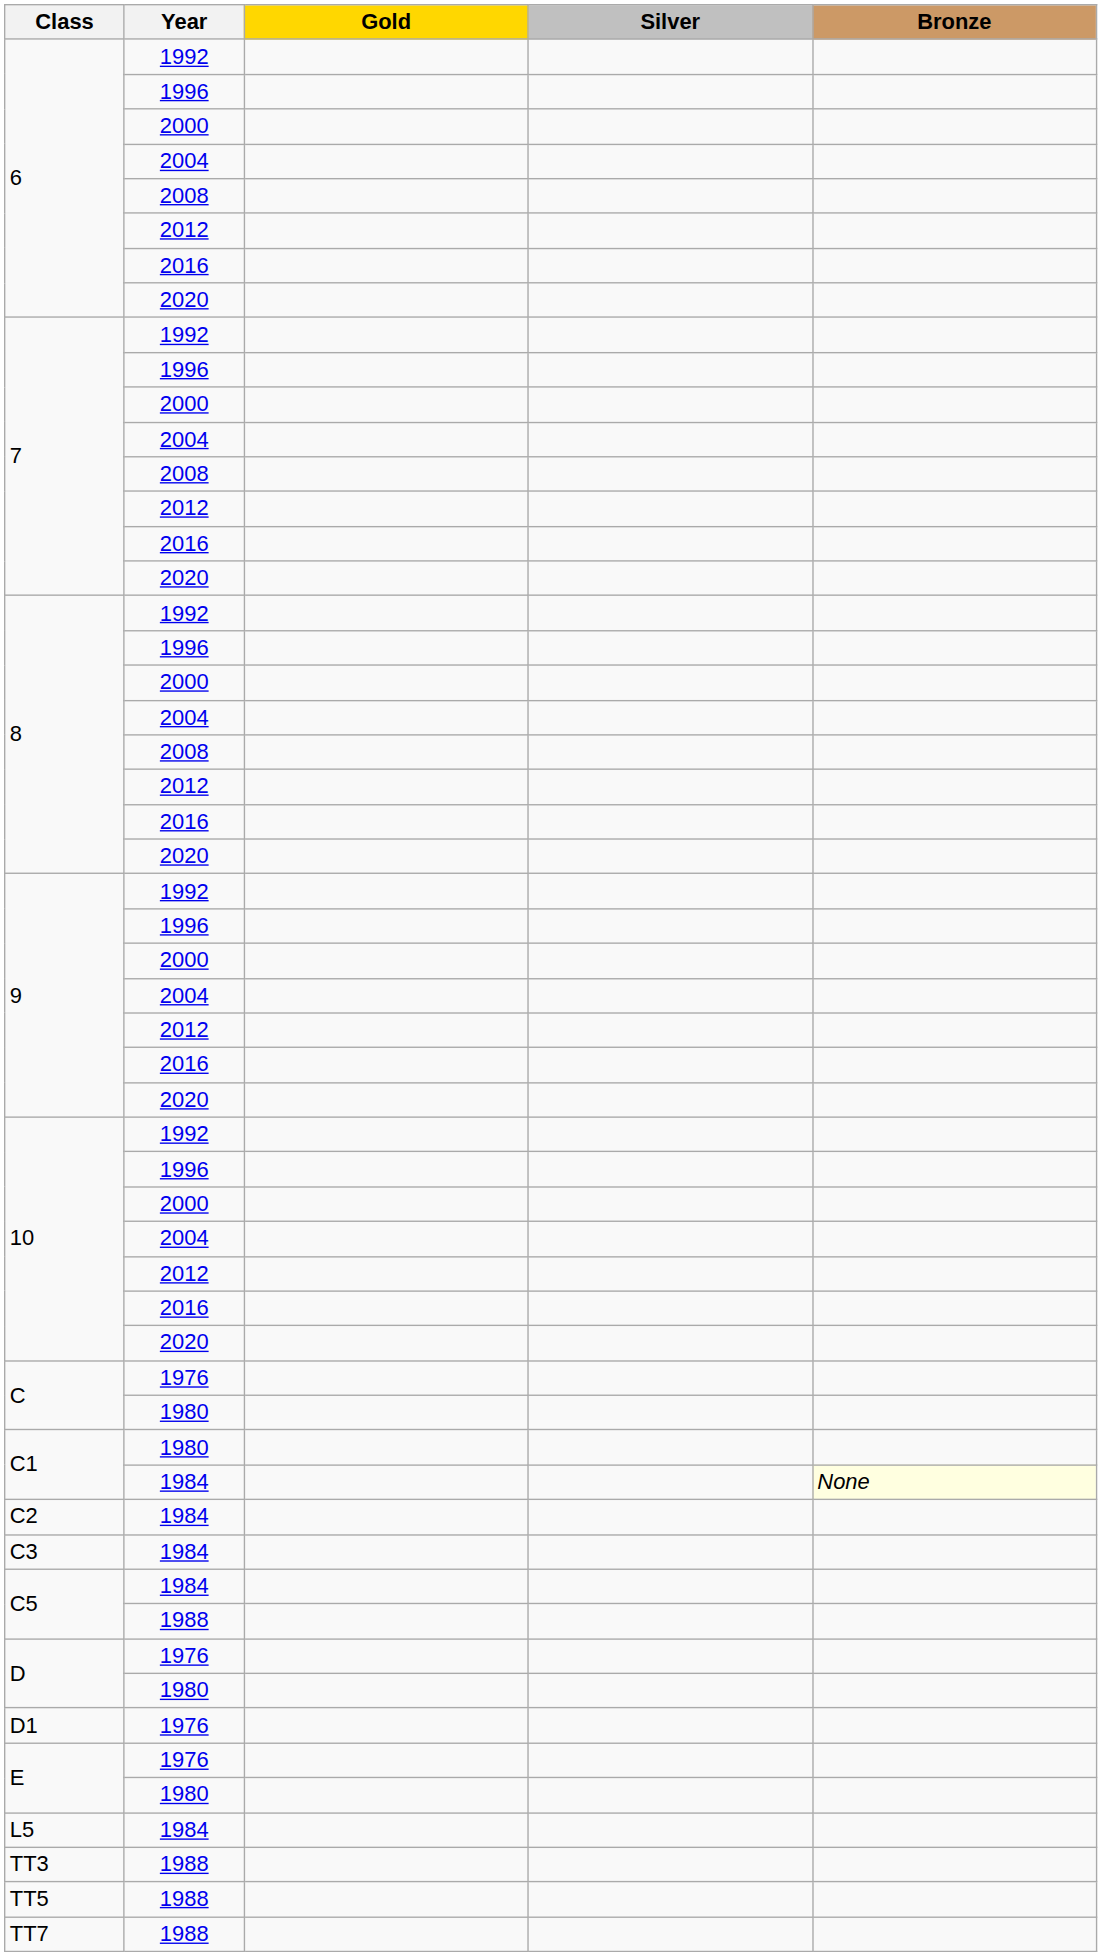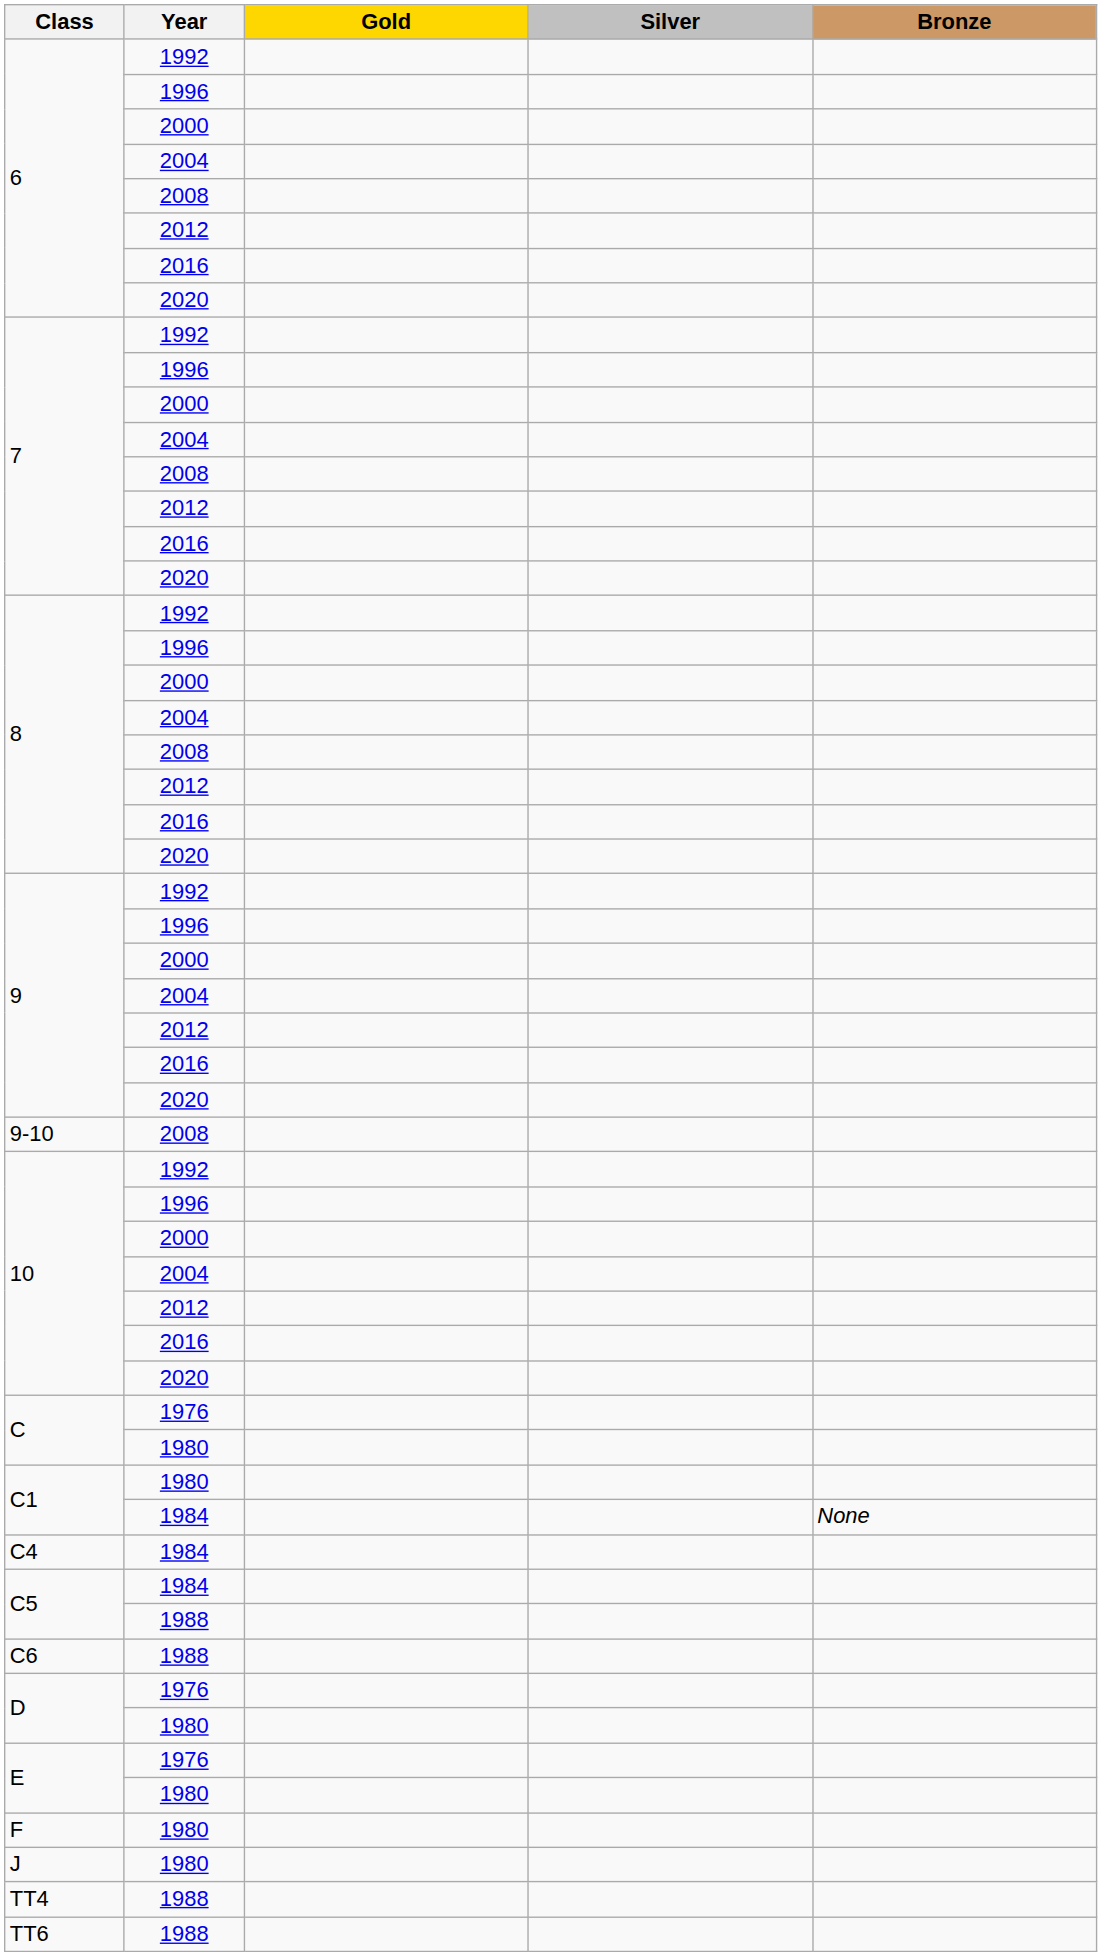 <table class="wikitable">
 <tr>
 <th width=80>Class</th>
 <th width=80>Year</th>
 <td width=200 align=center bgcolor=gold><strong>Gold</strong></td>
 <td width=200 align=center bgcolor=silver><strong>Silver</strong></td>
 <td width=200 align=center bgcolor=cc9966><strong>Bronze</strong></td>
 </tr>
 <tr>
 <td rowspan=8>6</td>
 <td align=center><a href='#'>1992</a></td>
 <td></td>
 <td></td>
 <td><br></td>
 </tr>
 <tr>
 <td align=center><a href='#'>1996</a></td>
 <td></td>
 <td></td>
 <td></td>
 </tr>
 <tr>
 <td align=center><a href='#'>2000</a></td>
 <td></td>
 <td></td>
 <td></td>
 </tr>
 <tr>
 <td align=center><a href='#'>2004</a></td>
 <td></td>
 <td></td>
 <td></td>
 </tr>
 <tr>
 <td align=center><a href='#'>2008</a></td>
 <td></td>
 <td></td>
 <td></td>
 </tr>
 <tr>
 <td align=center><a href='#'>2012</a></td>
 <td></td>
 <td></td>
 <td></td>
 </tr>
 <tr>
 <td align=center><a href='#'>2016</a></td>
 <td></td>
 <td></td>
 <td></td>
 </tr>
 <tr>
 <td align=center><a href='#'>2020</a></td>
 <td></td>
 <td></td>
 <td><br></td>
 </tr>
 <tr>
 <td rowspan=8>7</td>
 <td align=center><a href='#'>1992</a></td>
 <td></td>
 <td></td>
 <td><br></td>
 </tr>
 <tr>
 <td align=center><a href='#'>1996</a></td>
 <td></td>
 <td></td>
 <td></td>
 </tr>
 <tr>
 <td align=center><a href='#'>2000</a></td>
 <td></td>
 <td></td>
 <td></td>
 </tr>
 <tr>
 <td align=center><a href='#'>2004</a></td>
 <td></td>
 <td></td>
 <td></td>
 </tr>
 <tr>
 <td align=center><a href='#'>2008</a></td>
 <td></td>
 <td></td>
 <td></td>
 </tr>
 <tr>
 <td align=center><a href='#'>2012</a></td>
 <td></td>
 <td></td>
 <td></td>
 </tr>
 <tr>
 <td align=center><a href='#'>2016</a></td>
 <td></td>
 <td></td>
 <td></td>
 </tr>
 <tr>
 <td align=center><a href='#'>2020</a></td>
 <td></td>
 <td></td>
 <td><br></td>
 </tr>
 <tr>
 <td rowspan=8>8</td>
 <td align=center><a href='#'>1992</a></td>
 <td></td>
 <td></td>
 <td><br></td>
 </tr>
 <tr>
 <td align=center><a href='#'>1996</a></td>
 <td></td>
 <td></td>
 <td><br></td>
 </tr>
 <tr>
 <td align=center><a href='#'>2000</a></td>
 <td></td>
 <td></td>
 <td></td>
 </tr>
 <tr>
 <td align=center><a href='#'>2004</a></td>
 <td></td>
 <td></td>
 <td></td>
 </tr>
 <tr>
 <td align=center><a href='#'>2008</a></td>
 <td></td>
 <td></td>
 <td></td>
 </tr>
 <tr>
 <td align=center><a href='#'>2012</a></td>
 <td></td>
 <td></td>
 <td></td>
 </tr>
 <tr>
 <td align=center><a href='#'>2016</a></td>
 <td></td>
 <td></td>
 <td></td>
 </tr>
 <tr>
 <td align=center><a href='#'>2020</a></td>
 <td></td>
 <td></td>
 <td><br></td>
 </tr>
 <tr>
 <td rowspan=7>9</td>
 <td align=center><a href='#'>1992</a></td>
 <td></td>
 <td></td>
 <td><br></td>
 </tr>
 <tr>
 <td align=center><a href='#'>1996</a></td>
 <td></td>
 <td></td>
 <td><br></td>
 </tr>
 <tr>
 <td align=center><a href='#'>2000</a></td>
 <td></td>
 <td></td>
 <td></td>
 </tr>
 <tr>
 <td align=center><a href='#'>2004</a></td>
 <td></td>
 <td></td>
 <td></td>
 </tr>
 <tr>
 <td align=center><a href='#'>2012</a></td>
 <td></td>
 <td></td>
 <td></td>
 </tr>
 <tr>
 <td align=center><a href='#'>2016</a></td>
 <td></td>
 <td></td>
 <td></td>
 </tr>
 <tr>
 <td align=center><a href='#'>2020</a></td>
 <td></td>
 <td></td>
 <td><br></td>
 </tr>
 <tr>
+<td>9-10</td>
+<td align=center><a href='#'>2008</a></td>
+<td></td>
+<td></td>
+<td></td>
+</tr>
+<tr>
 <td rowspan=7>10</td>
 <td align=center><a href='#'>1992</a></td>
 <td></td>
 <td></td>
 <td><br></td>
 </tr>
 <tr>
 <td align=center><a href='#'>1996</a></td>
 <td></td>
 <td></td>
 <td><br></td>
 </tr>
 <tr>
 <td align=center><a href='#'>2000</a></td>
 <td></td>
 <td></td>
 <td></td>
 </tr>
 <tr>
 <td align=center><a href='#'>2004</a></td>
 <td></td>
 <td></td>
 <td></td>
 </tr>
 <tr>
 <td align=center><a href='#'>2012</a></td>
 <td></td>
 <td></td>
 <td></td>
 </tr>
 <tr>
 <td align=center><a href='#'>2016</a></td>
 <td></td>
 <td></td>
 <td></td>
 </tr>
 <tr>
 <td align=center><a href='#'>2020</a></td>
 <td></td>
 <td></td>
 <td><br></td>
 </tr>
 <tr>
 <td rowspan=2>C</td>
 <td align=center><a href='#'>1976</a></td>
 <td></td>
 <td></td>
 <td></td>
 </tr>
 <tr>
 <td align=center><a href='#'>1980</a></td>
 <td></td>
 <td></td>
 <td></td>
 </tr>
 <tr>
 <td rowspan=2>C1</td>
 <td align=center><a href='#'>1980</a></td>
 <td></td>
 <td></td>
 <td></td>
 </tr>
 <tr>
 <td align=center><a href='#'>1984</a></td>
 <td></td>
 <td></td>
-<td style="background: lightyellow;"><em>None</em></td>
+<td><em>None</em></td>
 </tr>
 <tr>
-<td>C2</td>
+<td>C4</td>
 <td align=center><a href='#'>1984</a></td>
 <td></td>
 <td></td>
-<td></td>
-</tr>
-<tr>
-<td>C3</td>
-<td align=center><a href='#'>1984</a></td>
-<td></td>
-<td></td>
-<td></td>
+<td><br></td>
 </tr>
 <tr>
 <td rowspan=2>C5</td>
 <td align=center><a href='#'>1984</a></td>
 <td></td>
 <td></td>
 <td><br></td>
 </tr>
 <tr>
+<td align=center><a href='#'>1988</a></td>
+<td></td>
+<td></td>
+<td></td>
+</tr>
+<tr>
+<td>C6</td>
 <td align=center><a href='#'>1988</a></td>
 <td></td>
 <td></td>
 <td></td>
 </tr>
 <tr>
 <td rowspan=2>D</td>
 <td align=center><a href='#'>1976</a></td>
 <td></td>
 <td></td>
 <td></td>
 </tr>
 <tr>
 <td align=center><a href='#'>1980</a></td>
 <td></td>
 <td></td>
 <td></td>
 </tr>
 <tr>
-<td>D1</td>
-<td align=center><a href='#'>1976</a></td>
-<td></td>
-<td></td>
-<td></td>
-</tr>
-<tr>
 <td rowspan=2>E</td>
 <td align=center><a href='#'>1976</a></td>
 <td></td>
 <td></td>
 <td></td>
 </tr>
 <tr>
 <td align=center><a href='#'>1980</a></td>
 <td></td>
 <td></td>
 <td></td>
 </tr>
 <tr>
-<td>L5</td>
-<td align=center><a href='#'>1984</a></td>
+<td>F</td>
+<td align=center><a href='#'>1980</a></td>
 <td></td>
 <td></td>
-<td><br></td>
+<td></td>
 </tr>
 <tr>
-<td>TT3</td>
+<td>J</td>
+<td align=center><a href='#'>1980</a></td>
+<td></td>
+<td></td>
+<td></td>
+</tr>
+<tr>
+<td>TT4</td>
 <td align=center><a href='#'>1988</a></td>
 <td></td>
 <td></td>
 <td></td>
 </tr>
 <tr>
-<td>TT5</td>
-<td align=center><a href='#'>1988</a></td>
-<td></td>
-<td></td>
-<td></td>
-</tr>
-<tr>
-<td>TT7</td>
+<td>TT6</td>
 <td align=center><a href='#'>1988</a></td>
 <td></td>
 <td></td>
 <td></td>
 </tr>
 </table>
